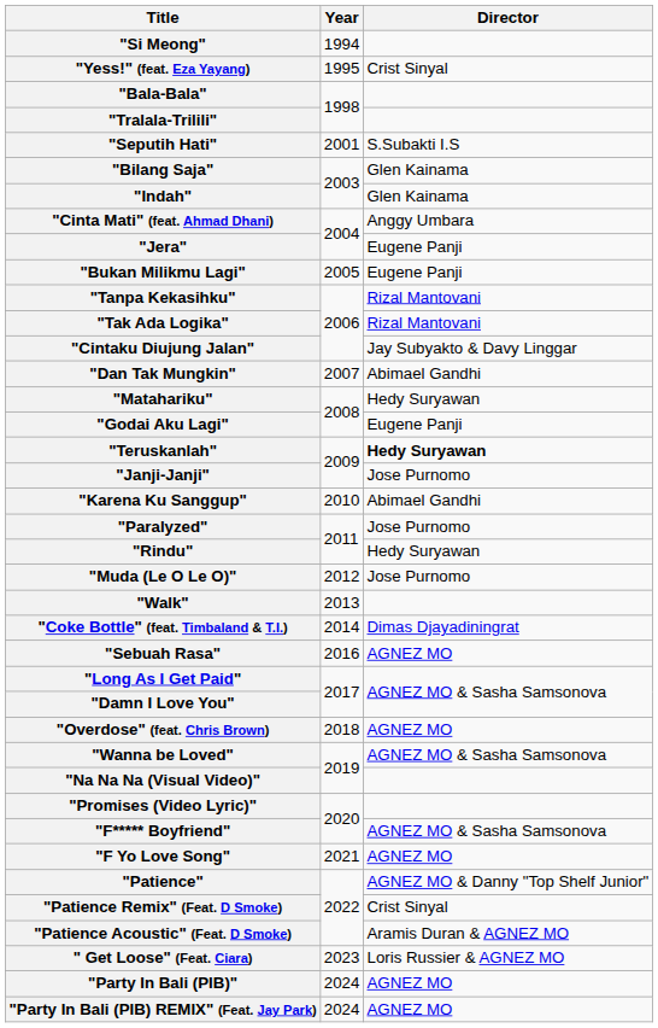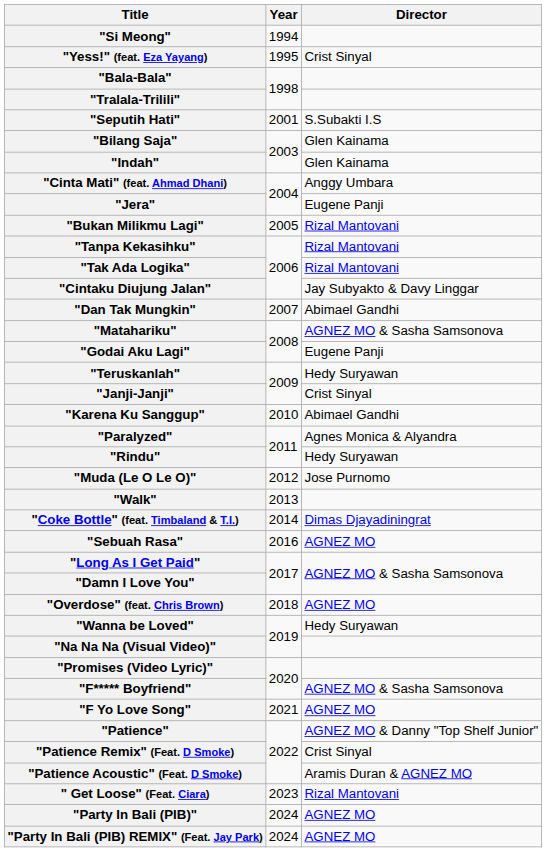 <table class="wikitable plainrowheaders">
 <tr>
 <th>Title</th>
 <th>Year</th>
 <th>Director</th>
 </tr>
 <tr>
 <th scope="row">"Si Meong"</th>
 <td>1994</td>
 <td></td>
 </tr>
 <tr>
 <th scope="row">"Yess!" <small>(feat. <a href='#'>Eza Yayang</a>)</small></th>
 <td>1995</td>
 <td>Crist Sinyal</td>
 </tr>
 <tr>
 <th scope="row">"Bala-Bala"</th>
 <td rowspan="2">1998</td>
 <td></td>
 </tr>
 <tr>
 <th scope="row">"Tralala-Trilili"</th>
 <td></td>
 </tr>
 <tr>
 <th scope="row">"Seputih Hati"</th>
 <td>2001</td>
 <td>S.Subakti I.S</td>
 </tr>
 <tr>
 <th scope="row">"Bilang Saja"</th>
 <td rowspan="2">2003</td>
 <td>Glen Kainama</td>
 </tr>
 <tr>
 <th scope="row">"Indah"</th>
 <td>Glen Kainama</td>
 </tr>
 <tr>
 <th scope="row">"Cinta Mati" <small>(feat. <a href='#'>Ahmad Dhani</a>)</small></th>
 <td rowspan="2">2004</td>
 <td>Anggy Umbara</td>
 </tr>
 <tr>
 <th scope="row">"Jera"</th>
 <td>Eugene Panji</td>
 </tr>
 <tr>
 <th scope="row">"Bukan Milikmu Lagi"</th>
 <td>2005</td>
-<td>Eugene Panji</td>
+<td><a href='#'>Rizal Mantovani</a></td>
 </tr>
 <tr>
 <th scope="row">"Tanpa Kekasihku"</th>
 <td rowspan="3">2006</td>
 <td><a href='#'>Rizal Mantovani</a></td>
 </tr>
 <tr>
 <th scope="row">"Tak Ada Logika"</th>
 <td><a href='#'>Rizal Mantovani</a></td>
 </tr>
 <tr>
 <th scope="row">"Cintaku Diujung Jalan"</th>
 <td>Jay Subyakto & Davy Linggar</td>
 </tr>
 <tr>
 <th scope="row">"Dan Tak Mungkin"</th>
 <td>2007</td>
 <td>Abimael Gandhi</td>
 </tr>
 <tr>
 <th scope="row">"Matahariku"</th>
 <td rowspan="2">2008</td>
-<td>Hedy Suryawan</td>
+<td><a href='#'>AGNEZ MO</a> & Sasha Samsonova</td>
 </tr>
 <tr>
 <th scope="row">"Godai Aku Lagi"</th>
 <td>Eugene Panji</td>
 </tr>
 <tr>
 <th scope="row">"Teruskanlah"</th>
 <td rowspan="2">2009</td>
-<td><strong>Hedy Suryawan</strong></td>
+<td>Hedy Suryawan</td>
 </tr>
 <tr>
 <th scope="row">"Janji-Janji"</th>
-<td>Jose Purnomo</td>
+<td>Crist Sinyal</td>
 </tr>
 <tr>
 <th scope="row">"Karena Ku Sanggup"</th>
 <td>2010</td>
 <td>Abimael Gandhi</td>
 </tr>
 <tr>
 <th scope="row">"Paralyzed"</th>
 <td rowspan="2">2011</td>
-<td>Jose Purnomo</td>
+<td>Agnes Monica & Alyandra</td>
 </tr>
 <tr>
 <th scope="row">"Rindu"</th>
 <td>Hedy Suryawan</td>
 </tr>
 <tr>
 <th scope="row">"Muda (Le O Le O)"</th>
 <td>2012</td>
 <td>Jose Purnomo</td>
 </tr>
 <tr>
 <th scope="row">"Walk"</th>
 <td>2013</td>
 <td></td>
 </tr>
 <tr>
 <th scope="row">"<a href='#'>Coke Bottle</a>" <small>(feat. <a href='#'>Timbaland</a> & <a href='#'>T.I.</a>)</small></th>
 <td>2014</td>
 <td><a href='#'>Dimas Djayadiningrat</a></td>
 </tr>
 <tr>
 <th scope="row">"Sebuah Rasa"</th>
 <td>2016</td>
 <td><a href='#'>AGNEZ MO</a></td>
 </tr>
 <tr>
 <th scope="row">"<a href='#'>Long As I Get Paid</a>"</th>
 <td rowspan="2">2017</td>
 <td rowspan="2"><a href='#'>AGNEZ MO</a> & Sasha Samsonova</td>
 </tr>
 <tr>
 <th scope="row">"Damn I Love You"</th>
 </tr>
 <tr>
 <th scope="row">"Overdose" <small>(feat. <a href='#'>Chris Brown</a>)</small></th>
 <td>2018</td>
 <td><a href='#'>AGNEZ MO</a></td>
 </tr>
 <tr |->
 <th scope="row">"Wanna be Loved"</th>
 <td rowspan="2">2019</td>
-<td><a href='#'>AGNEZ MO</a> & Sasha Samsonova</td>
+<td>Hedy Suryawan</td>
 </tr>
 <tr>
 <th scope="row">"Na Na Na (Visual Video)"</th>
 <td></td>
 </tr>
 <tr>
 <th scope="row">"Promises (Video Lyric)"</th>
 <td rowspan="2">2020</td>
 <td></td>
 </tr>
 <tr>
 <th scope="row">"F***** Boyfriend"</th>
 <td><a href='#'>AGNEZ MO</a> & Sasha Samsonova</td>
 </tr>
 <tr>
 <th scope="row">"F Yo Love Song"</th>
 <td>2021</td>
 <td><a href='#'>AGNEZ MO</a></td>
 </tr>
 <tr>
 <th scope="row">"Patience"</th>
 <td rowspan="3">2022</td>
 <td><a href='#'>AGNEZ MO</a> & Danny "Top Shelf Junior"</td>
 </tr>
 <tr>
 <th scope="row">"Patience Remix"  <small>(Feat. <a href='#'>D Smoke</a>)</small></th>
 <td>Crist Sinyal</td>
 </tr>
 <tr>
 <th scope="row">"Patience Acoustic"  <small>(Feat. <a href='#'>D Smoke</a>)</small></th>
 <td>Aramis Duran & <a href='#'>AGNEZ MO</a></td>
 </tr>
 <tr>
 <th scope="row">" Get Loose"  <small>(Feat. <a href='#'>Ciara</a>)</small></th>
 <td>2023</td>
-<td>Loris Russier & <a href='#'>AGNEZ MO</a></td>
+<td><a href='#'>Rizal Mantovani</a></td>
 </tr>
 <tr>
 <th scope="row">"Party In Bali (PIB)"</th>
 <td>2024</td>
 <td><a href='#'>AGNEZ MO</a></td>
 </tr>
 <tr>
 <th scope="row">"Party In Bali (PIB) REMIX" <small>(Feat. <a href='#'>Jay Park</a>)</small></th>
 <td>2024</td>
 <td><a href='#'>AGNEZ MO</a></td>
 </tr>
 </table>
